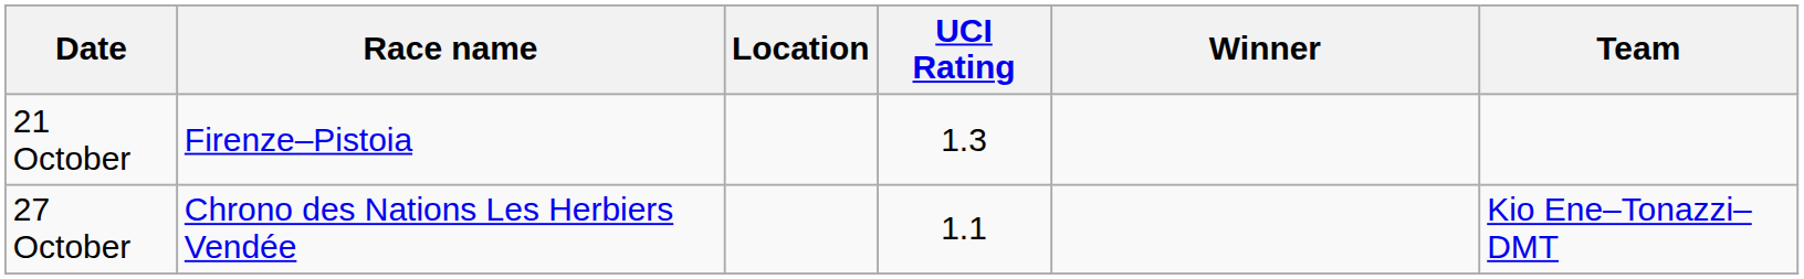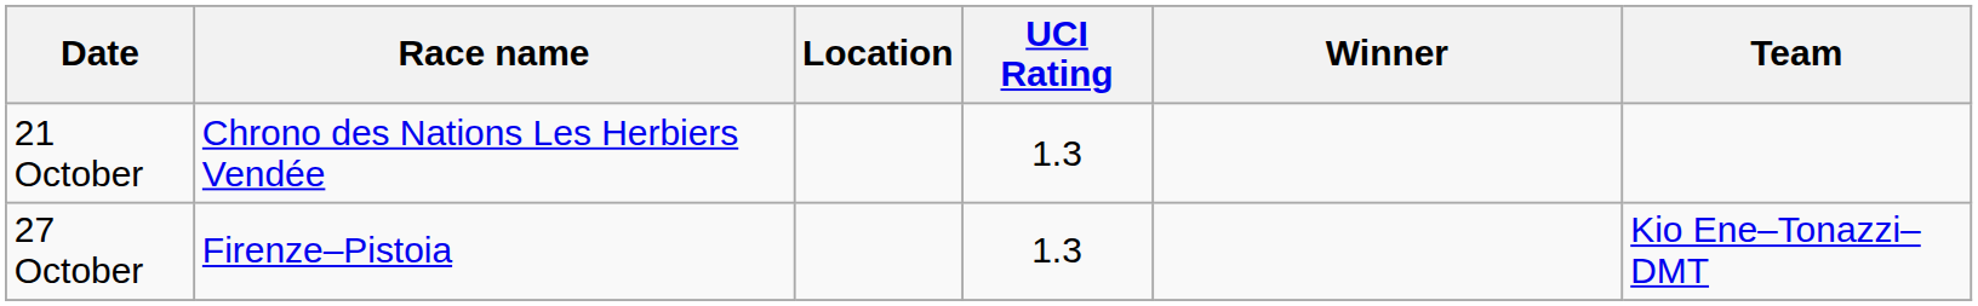 <table class="wikitable sortable">
 <tr>
 <th>Date</th>
 <th>Race name</th>
 <th>Location</th>
 <th><a href='#'>UCI Rating</a></th>
 <th width=200px>Winner</th>
 <th>Team</th>
 </tr>
 <tr>
 <td>21 October</td>
-<td><a href='#'>Firenze–Pistoia</a></td>
+<td><a href='#'>Chrono des Nations Les Herbiers Vendée</a></td>
 <td></td>
 <td align=center>1.3</td>
 <td></td>
 <td></td>
 </tr>
 <tr>
 <td>27 October</td>
-<td><a href='#'>Chrono des Nations Les Herbiers Vendée</a></td>
+<td><a href='#'>Firenze–Pistoia</a></td>
 <td></td>
-<td align=center>1.1</td>
+<td align=center>1.3</td>
 <td></td>
 <td><a href='#'>Kio Ene–Tonazzi–DMT</a></td>
 </tr>
 </table>
